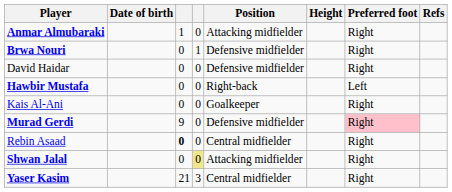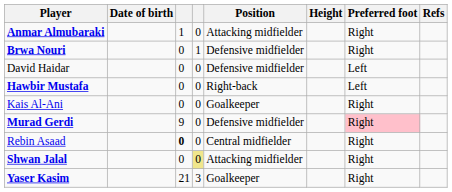 <table class="wikitable sortable">
 <tr>
 <th>Player</th>
 <th>Date of birth</th>
 <th></th>
 <th></th>
 <th>Position</th>
 <th>Height</th>
 <th>Preferred foot</th>
 <th>Refs</th>
 </tr>
 <tr>
 <td><strong><a href='#'>Anmar Almubaraki</a></strong></td>
 <td></td>
 <td>1</td>
 <td>0</td>
 <td>Attacking midfielder</td>
 <td></td>
 <td>Right</td>
 <td></td>
 </tr>
 <tr>
 <td><strong><a href='#'>Brwa Nouri</a></strong></td>
 <td></td>
 <td>0</td>
 <td>1</td>
 <td>Defensive midfielder</td>
 <td></td>
 <td>Right</td>
 <td></td>
 </tr>
 <tr>
 <td>David Haidar</td>
 <td></td>
 <td>0</td>
 <td>0</td>
 <td>Defensive midfielder</td>
 <td></td>
-<td>Right</td>
+<td>Left</td>
 <td></td>
 </tr>
 <tr>
 <td><strong><a href='#'>Hawbir Mustafa</a></strong></td>
 <td></td>
 <td>0</td>
 <td>0</td>
 <td>Right-back</td>
 <td></td>
 <td>Left</td>
 <td></td>
 </tr>
 <tr>
 <td><a href='#'>Kais Al-Ani</a></td>
 <td></td>
 <td>0</td>
 <td>0</td>
 <td>Goalkeeper</td>
 <td></td>
 <td>Right</td>
 <td></td>
 </tr>
 <tr>
 <td><strong><a href='#'>Murad Gerdi</a></strong></td>
 <td></td>
 <td>9</td>
 <td>0</td>
 <td>Defensive midfielder</td>
 <td></td>
 <td style="background: pink;">Right</td>
 <td></td>
 </tr>
 <tr>
 <td><a href='#'>Rebin Asaad</a></td>
 <td></td>
 <td><strong>0</strong></td>
 <td>0</td>
 <td>Central midfielder</td>
 <td></td>
 <td>Right</td>
 <td></td>
 </tr>
 <tr>
 <td><strong><a href='#'>Shwan Jalal</a></strong></td>
 <td></td>
 <td>0</td>
 <td style="background: khaki;">0</td>
 <td>Attacking midfielder</td>
 <td></td>
 <td>Right</td>
 <td></td>
 </tr>
 <tr>
 <td><strong><a href='#'>Yaser Kasim</a></strong></td>
 <td></td>
 <td>21</td>
 <td>3</td>
-<td>Central midfielder</td>
+<td>Goalkeeper</td>
 <td></td>
 <td>Right</td>
 <td></td>
 </tr>
 </table>
